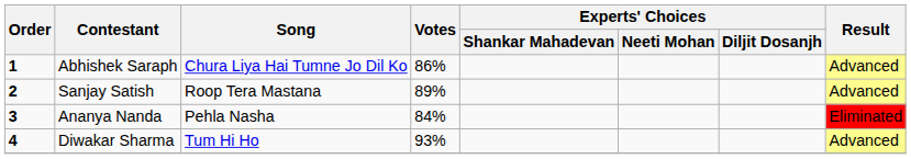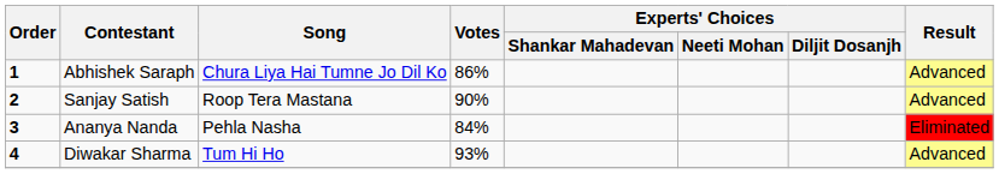 <table class="wikitable sortable mw-collapsible">
 <tr>
 <th rowspan="2">Order</th>
 <th rowspan="2">Contestant</th>
 <th rowspan="2">Song</th>
 <th rowspan="2">Votes</th>
 <th colspan="3">Experts' Choices</th>
 <th rowspan="2">Result</th>
 </tr>
 <tr>
 <th>Shankar Mahadevan</th>
 <th>Neeti Mohan</th>
 <th>Diljit Dosanjh</th>
 </tr>
 <tr>
 <td><strong>1</strong></td>
 <td>Abhishek Saraph</td>
 <td><a href='#'>Chura Liya Hai Tumne Jo Dil Ko</a></td>
 <td>86%</td>
 <td></td>
 <td></td>
 <td></td>
 <td bgcolor="#fdfc8f">Advanced</td>
 </tr>
 <tr>
 <td><strong>2</strong></td>
 <td>Sanjay Satish</td>
 <td>Roop Tera Mastana</td>
-<td>89%</td>
+<td>90%</td>
 <td></td>
 <td></td>
 <td></td>
 <td bgcolor="#fdfc8f">Advanced</td>
 </tr>
 <tr>
 <td><strong>3</strong></td>
 <td>Ananya Nanda</td>
 <td>Pehla Nasha</td>
 <td>84%</td>
 <td></td>
 <td></td>
 <td></td>
 <td bgcolor="red">Eliminated</td>
 </tr>
 <tr>
 <td><strong>4</strong></td>
 <td>Diwakar Sharma</td>
 <td><a href='#'>Tum Hi Ho</a></td>
 <td>93%</td>
 <td></td>
 <td></td>
 <td></td>
 <td bgcolor="#fdfc8f">Advanced</td>
 </tr>
 <tr>
 </tr>
 </table>
